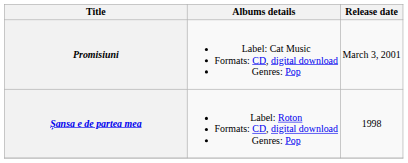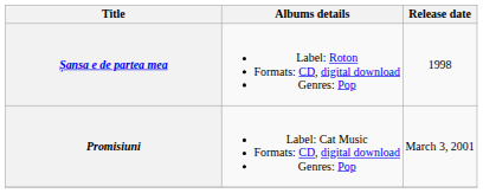 <table class="wikitable plainrowheaders" style="text-align:center;" border="1">
 <tr>
 <th scope="col" style="width:18em;">Title</th>
 <th scope="col">Albums details</th>
 <th scope="col">Release date</th>
 </tr>
 <tr>
+<th scope="row"><em><a href='#'>Șansa e de partea mea</a></em></th>
+<td><br><ul><li>Label: <a href='#'>Roton</a></li><li>Formats: <a href='#'>CD</a>, <a href='#'>digital download</a></li><li>Genres: <a href='#'>Pop</a></li></ul></td>
+<td rowspan=1>1998</td>
+</tr>
+<tr>
 <th scope="row"><em>Promisiuni</em></th>
 <td><br><ul><li>Label: Cat Music</li><li>Formats: <a href='#'>CD</a>, <a href='#'>digital download</a></li><li>Genres: <a href='#'>Pop</a></li></ul></td>
 <td rowspan=1>March 3, 2001</td>
 </tr>
 <tr>
-<th scope="row"><em><a href='#'>Șansa e de partea mea</a></em></th>
-<td><br><ul><li>Label: <a href='#'>Roton</a></li><li>Formats: <a href='#'>CD</a>, <a href='#'>digital download</a></li><li>Genres: <a href='#'>Pop</a></li></ul></td>
-<td rowspan=1>1998</td>
-</tr>
-<tr>
 </tr>
 </table>
